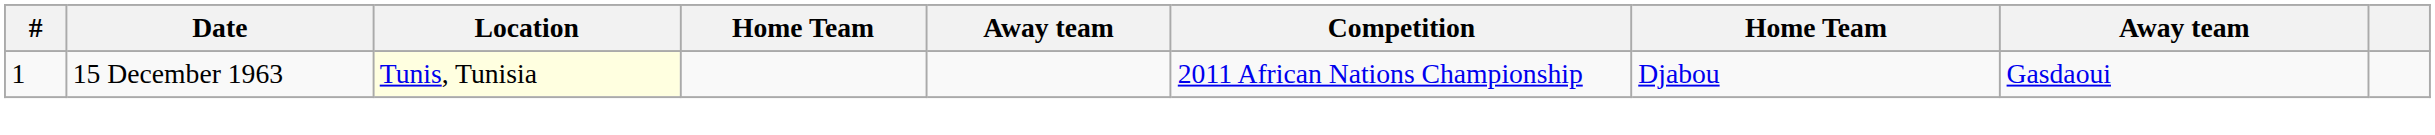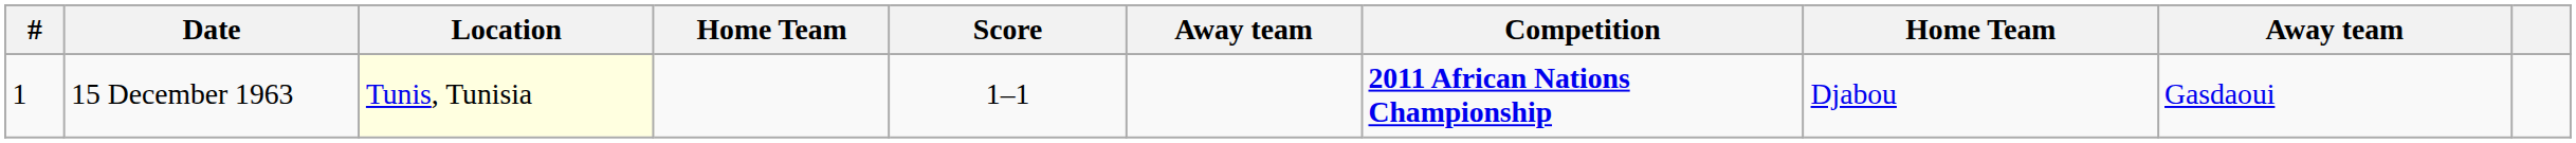 <table class="wikitable" style="font-size:90%; text-align:left;" width="100%">
 <tr>
 <th width="2%">#</th>
 <th width="10%">Date</th>
 <th width="10%">Location</th>
 <th width="8%">Home Team</th>
+<th width="8%">Score</th>
 <th width="8%">Away team</th>
 <th width="15%">Competition</th>
 <th width="12%">Home Team</th>
 <th width="12%">Away team</th>
 <th width="2%"></th>
 </tr>
 <tr>
 <td>1</td>
 <td>15 December 1963</td>
 <td style="background: lightyellow;"> <a href='#'>Tunis</a>, Tunisia</td>
 <td align="right"></td>
+<td align="center">1–1  </td>
 <td></td>
-<td><a href='#'>2011 African Nations Championship</a></td>
+<td><strong><a href='#'>2011 African Nations Championship</a></strong></td>
 <td><a href='#'>Djabou</a> </td>
 <td><a href='#'>Gasdaoui</a> </td>
 <td></td>
 </tr>
 </table>
